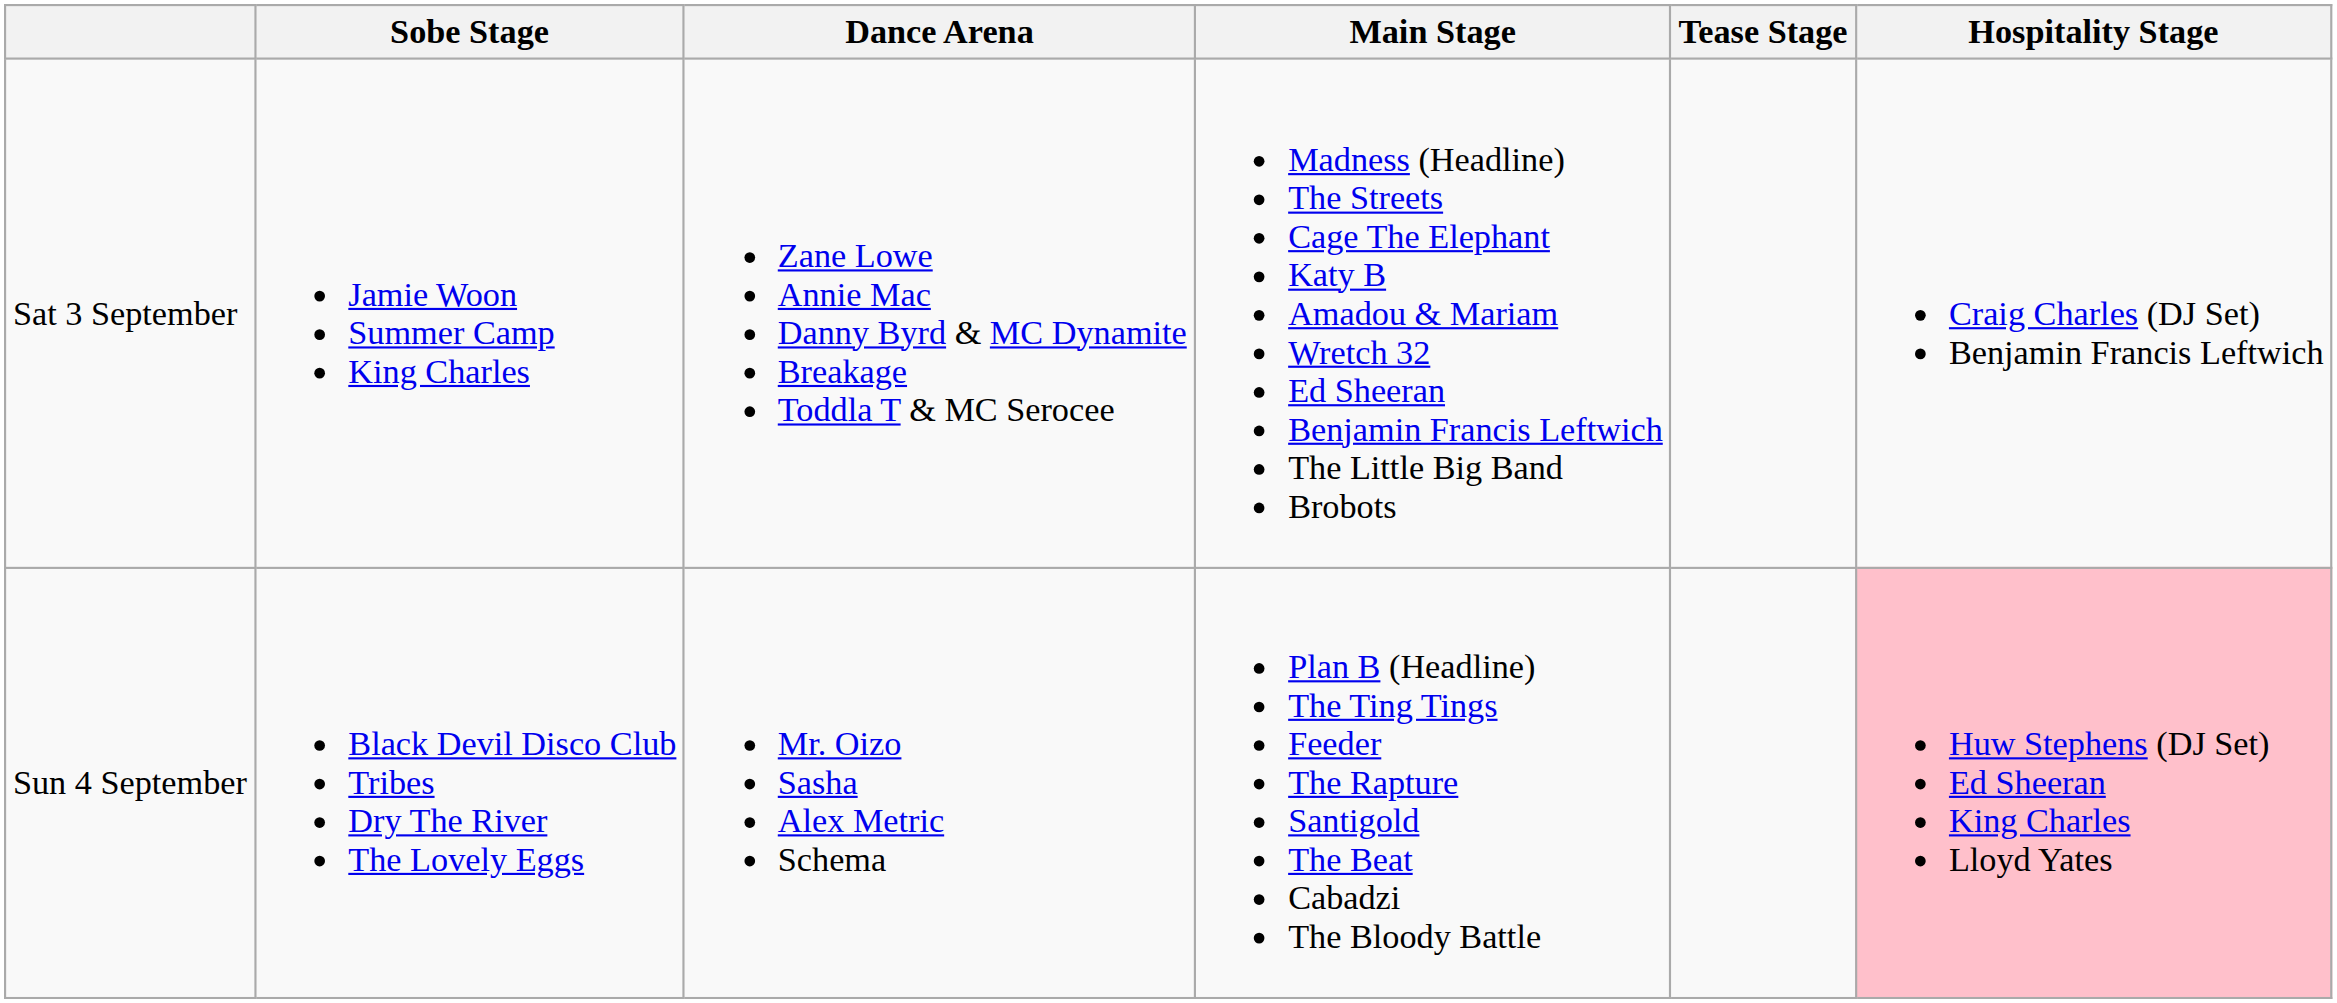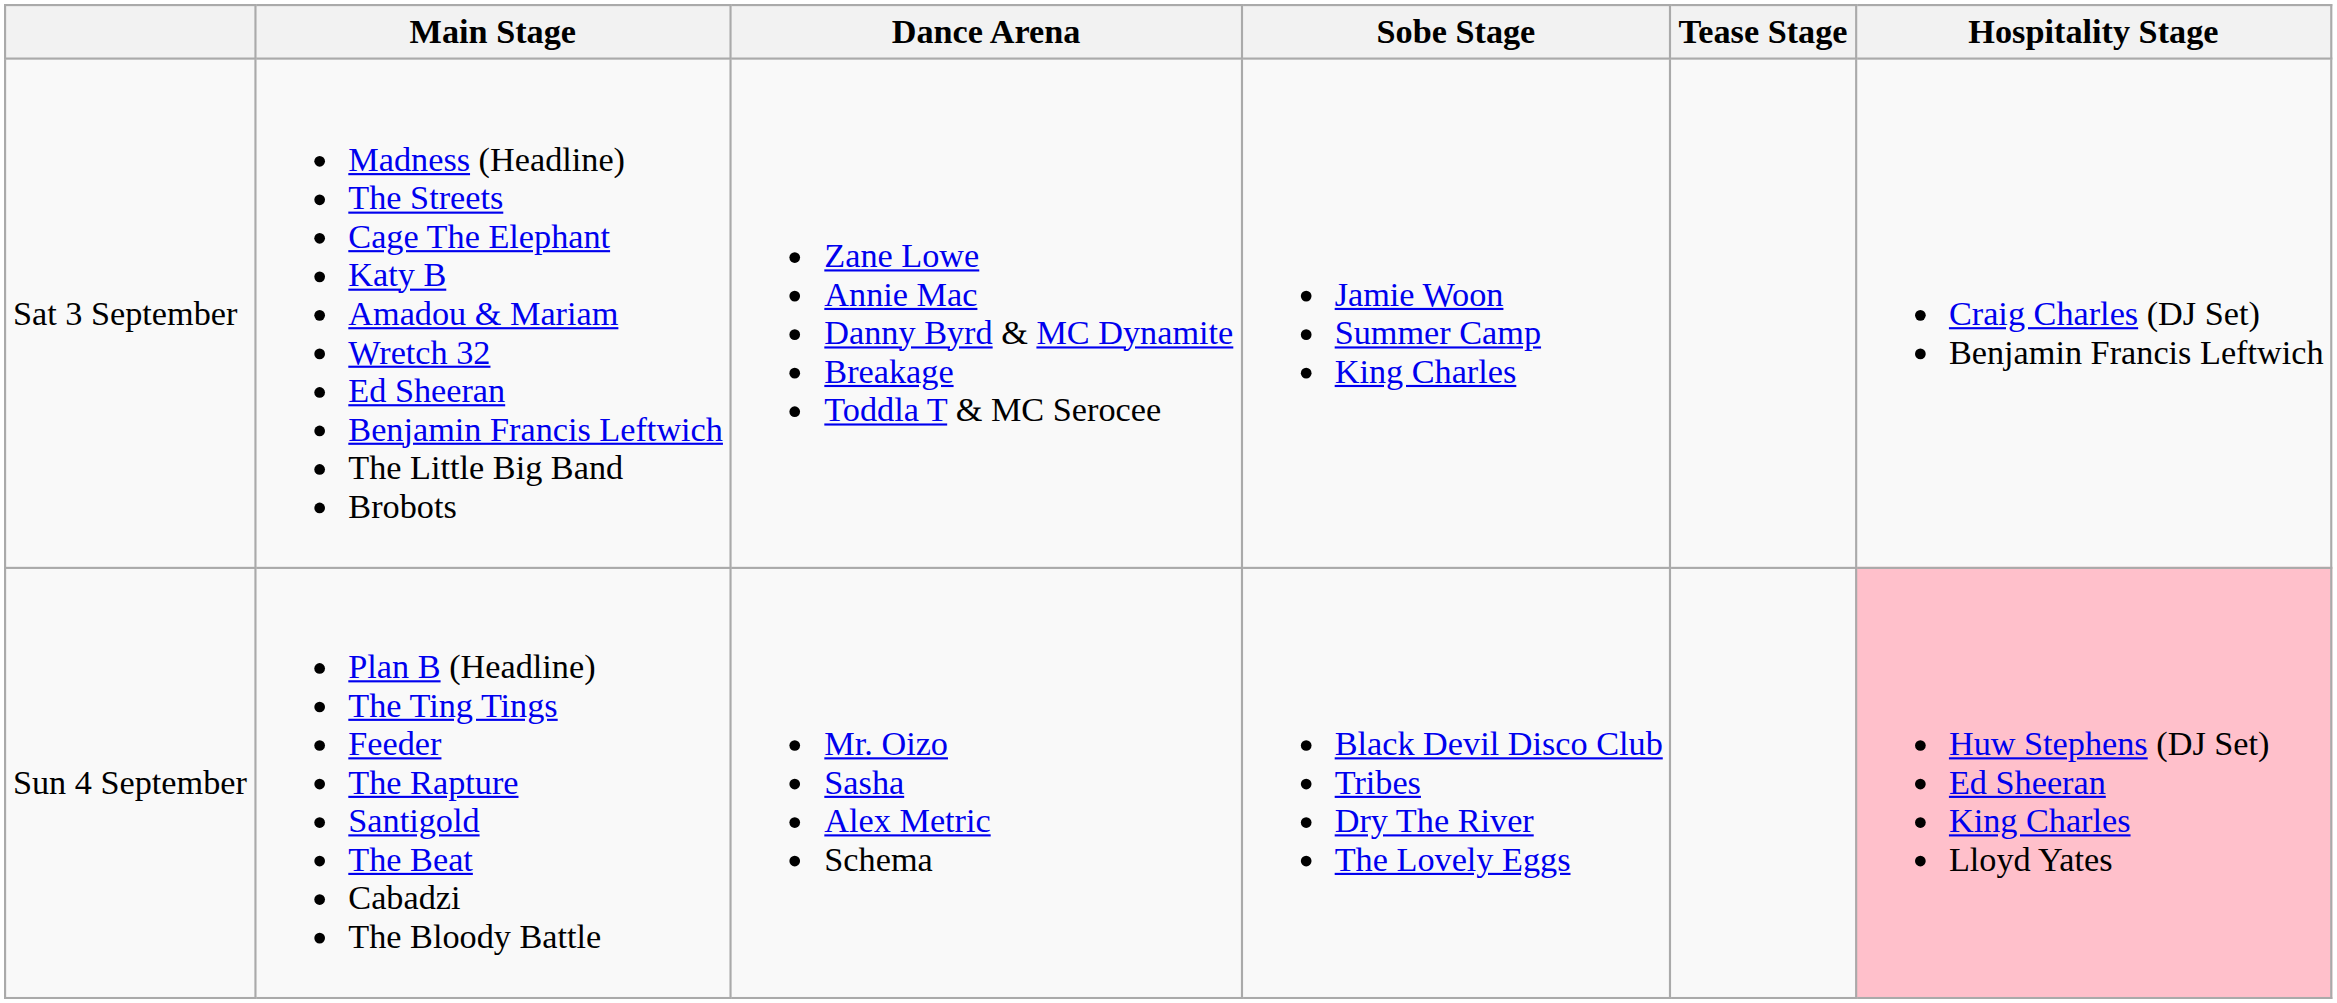 <table class="wikitable">
 <tr>
 <th></th>
+<th>Main Stage</th>
+<th>Dance Arena</th>
 <th>Sobe Stage</th>
-<th>Dance Arena</th>
-<th>Main Stage</th>
 <th>Tease Stage</th>
 <th>Hospitality Stage</th>
 </tr>
 <tr>
 <td>Sat 3 September</td>
+<td><br><ul><li><a href='#'>Madness</a> (Headline)</li><li><a href='#'>The Streets</a></li><li><a href='#'>Cage The Elephant</a></li><li><a href='#'>Katy B</a></li><li><a href='#'>Amadou & Mariam</a></li><li><a href='#'>Wretch 32</a></li><li><a href='#'>Ed Sheeran</a></li><li><a href='#'>Benjamin Francis Leftwich</a></li><li>The Little Big Band</li><li>Brobots</li></ul></td>
+<td><br><ul><li><a href='#'>Zane Lowe</a></li><li><a href='#'>Annie Mac</a></li><li><a href='#'>Danny Byrd</a> & <a href='#'>MC Dynamite</a></li><li><a href='#'>Breakage</a></li><li><a href='#'>Toddla T</a> & MC Serocee</li></ul></td>
 <td><br><ul><li><a href='#'>Jamie Woon</a></li><li><a href='#'>Summer Camp</a></li><li><a href='#'>King Charles</a></li></ul></td>
-<td><br><ul><li><a href='#'>Zane Lowe</a></li><li><a href='#'>Annie Mac</a></li><li><a href='#'>Danny Byrd</a> & <a href='#'>MC Dynamite</a></li><li><a href='#'>Breakage</a></li><li><a href='#'>Toddla T</a> & MC Serocee</li></ul></td>
-<td><br><ul><li><a href='#'>Madness</a> (Headline)</li><li><a href='#'>The Streets</a></li><li><a href='#'>Cage The Elephant</a></li><li><a href='#'>Katy B</a></li><li><a href='#'>Amadou & Mariam</a></li><li><a href='#'>Wretch 32</a></li><li><a href='#'>Ed Sheeran</a></li><li><a href='#'>Benjamin Francis Leftwich</a></li><li>The Little Big Band</li><li>Brobots</li></ul></td>
 <td></td>
 <td><br><ul><li><a href='#'>Craig Charles</a> (DJ Set)</li><li>Benjamin Francis Leftwich</li></ul></td>
 </tr>
 <tr>
 <td>Sun 4 September</td>
+<td><br><ul><li><a href='#'>Plan B</a> (Headline)</li><li><a href='#'>The Ting Tings</a></li><li><a href='#'>Feeder</a></li><li><a href='#'>The Rapture</a></li><li><a href='#'>Santigold</a></li><li><a href='#'>The Beat</a></li><li>Cabadzi</li><li>The Bloody Battle</li></ul></td>
+<td><br><ul><li><a href='#'>Mr. Oizo</a></li><li><a href='#'>Sasha</a></li><li><a href='#'>Alex Metric</a></li><li>Schema</li></ul></td>
 <td><br><ul><li><a href='#'>Black Devil Disco Club</a></li><li><a href='#'>Tribes</a></li><li><a href='#'>Dry The River</a></li><li><a href='#'>The Lovely Eggs</a></li></ul></td>
-<td><br><ul><li><a href='#'>Mr. Oizo</a></li><li><a href='#'>Sasha</a></li><li><a href='#'>Alex Metric</a></li><li>Schema</li></ul></td>
-<td><br><ul><li><a href='#'>Plan B</a> (Headline)</li><li><a href='#'>The Ting Tings</a></li><li><a href='#'>Feeder</a></li><li><a href='#'>The Rapture</a></li><li><a href='#'>Santigold</a></li><li><a href='#'>The Beat</a></li><li>Cabadzi</li><li>The Bloody Battle</li></ul></td>
 <td></td>
 <td style="background: pink;"><br><ul><li><a href='#'>Huw Stephens</a> (DJ Set)</li><li><a href='#'>Ed Sheeran</a></li><li><a href='#'>King Charles</a></li><li>Lloyd Yates</li></ul></td>
 </tr>
 </table>
